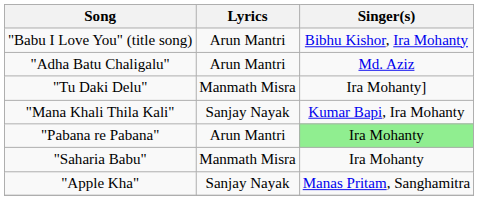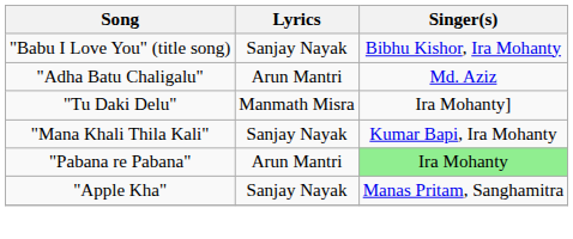 <table class="wikitable sortable" style="text-align:center;">
 <tr>
 <th>Song</th>
 <th>Lyrics</th>
 <th>Singer(s)</th>
 </tr>
 <tr>
 <td>"Babu I Love You" (title song)</td>
-<td>Arun Mantri</td>
+<td>Sanjay Nayak</td>
 <td><a href='#'>Bibhu Kishor</a>, <a href='#'>Ira Mohanty</a></td>
 </tr>
 <tr>
 <td>"Adha Batu Chaligalu"</td>
 <td>Arun Mantri</td>
 <td><a href='#'>Md. Aziz</a></td>
 </tr>
 <tr>
 <td>"Tu Daki Delu"</td>
 <td>Manmath Misra</td>
 <td>Ira Mohanty]</td>
 </tr>
 <tr>
 <td>"Mana Khali Thila Kali"</td>
 <td>Sanjay Nayak</td>
 <td><a href='#'>Kumar Bapi</a>, Ira Mohanty</td>
 </tr>
 <tr>
 <td>"Pabana re Pabana"</td>
 <td>Arun Mantri</td>
 <td style="background: lightgreen;">Ira Mohanty</td>
 </tr>
 <tr>
-<td>"Saharia Babu"</td>
-<td>Manmath Misra</td>
-<td>Ira Mohanty</td>
-</tr>
-<tr>
 <td>"Apple Kha"</td>
 <td>Sanjay Nayak</td>
 <td><a href='#'>Manas Pritam</a>, Sanghamitra</td>
 </tr>
 <tr>
 </tr>
 </table>
